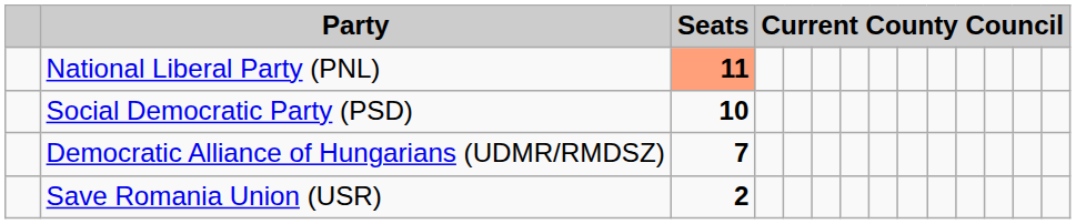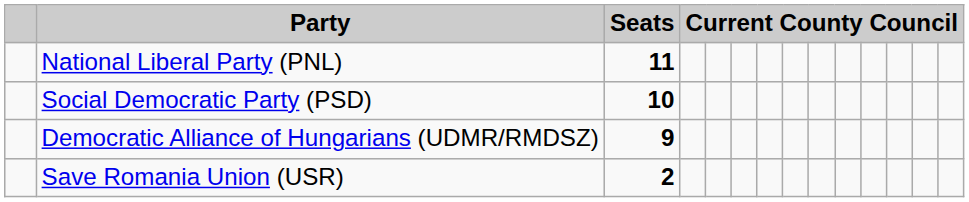 <table class="wikitable">
 <tr>
 <th style="background:#ccc">   </th>
 <th style="background:#ccc">Party</th>
 <th style="background:#ccc">Seats</th>
 <th style="background:#ccc" colspan="14">Current County Council</th>
 </tr>
 <tr>
 <td>  </td>
 <td><a href='#'>National Liberal Party</a> (PNL)</td>
-<td style="background: lightsalmon; text-align: right"><strong>11</strong></td>
+<td style="text-align: right"><strong>11</strong></td>
 <td>  </td>
 <td>  </td>
 <td>  </td>
 <td>  </td>
 <td>  </td>
 <td>  </td>
 <td>  </td>
 <td>  </td>
 <td>  </td>
 <td>  </td>
 <td>  </td>
 </tr>
 <tr>
 <td>  </td>
 <td><a href='#'>Social Democratic Party</a> (PSD)</td>
 <td style="text-align: right"><strong>10</strong></td>
 <td>  </td>
 <td>  </td>
 <td>  </td>
 <td>  </td>
 <td>  </td>
 <td>  </td>
 <td>  </td>
 <td>  </td>
 <td>  </td>
 <td>  </td>
 <td> </td>
 </tr>
 <tr>
 <td>  </td>
 <td><a href='#'>Democratic Alliance of Hungarians</a> (UDMR/RMDSZ)</td>
-<td style="text-align: right"><strong>7</strong></td>
+<td style="text-align: right"><strong>9</strong></td>
 <td>  </td>
 <td>  </td>
 <td>  </td>
 <td>  </td>
 <td>  </td>
 <td>  </td>
 <td>  </td>
 <td> </td>
 <td> </td>
 <td> </td>
 <td> </td>
 </tr>
 <tr>
 <td>  </td>
 <td><a href='#'>Save Romania Union</a> (USR)</td>
 <td style="text-align: right"><strong>2</strong></td>
 <td>  </td>
 <td>  </td>
 <td> </td>
 <td> </td>
 <td> </td>
 <td> </td>
 <td> </td>
 <td> </td>
 <td> </td>
 <td> </td>
 <td> </td>
 </tr>
 </table>
